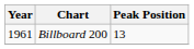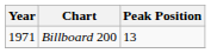 <table class="wikitable">
 <tr>
 <th align="left">Year</th>
 <th align="left">Chart</th>
 <th align="left">Peak Position</th>
 </tr>
 <tr>
-<td align="left">1961</td>
+<td align="left">1971</td>
 <td align="left"><em>Billboard</em> 200</td>
 <td align="left">13</td>
 </tr>
 <tr>
 </tr>
 </table>
